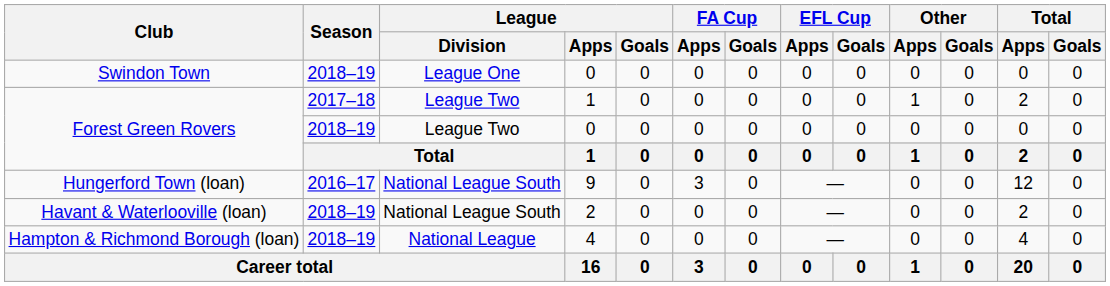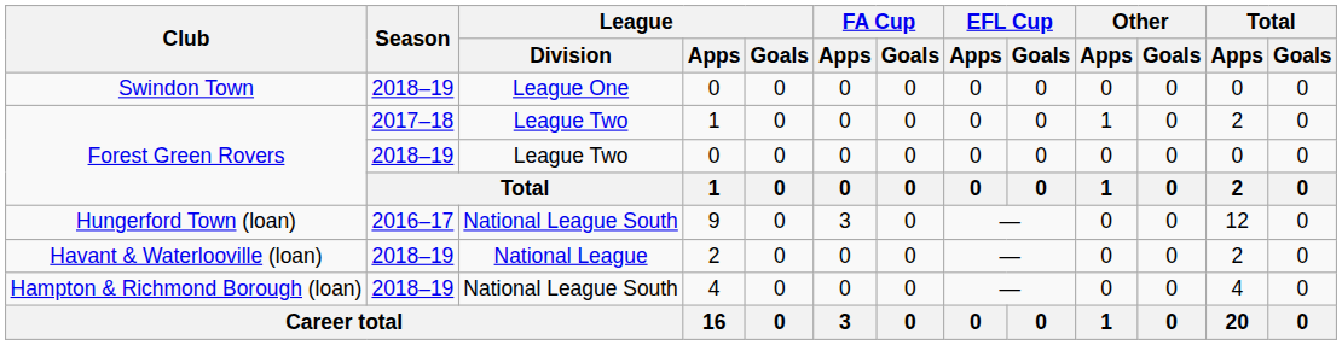 <table class="wikitable" style="text-align:center">
 <tr>
 <th rowspan="2">Club</th>
 <th rowspan="2">Season</th>
 <th colspan="3">League</th>
 <th colspan="2"><a href='#'>FA Cup</a></th>
 <th colspan="2"><a href='#'>EFL Cup</a></th>
 <th colspan="2">Other</th>
 <th colspan="2">Total</th>
 </tr>
 <tr>
 <th>Division</th>
 <th>Apps</th>
 <th>Goals</th>
 <th>Apps</th>
 <th>Goals</th>
 <th>Apps</th>
 <th>Goals</th>
 <th>Apps</th>
 <th>Goals</th>
 <th>Apps</th>
 <th>Goals</th>
 </tr>
 <tr>
 <td rowspan="1" valign="center"><a href='#'>Swindon Town</a></td>
 <td><a href='#'>2018–19</a></td>
 <td><a href='#'>League One</a></td>
 <td>0</td>
 <td>0</td>
 <td>0</td>
 <td>0</td>
 <td>0</td>
 <td>0</td>
 <td>0</td>
 <td>0</td>
 <td>0</td>
 <td>0</td>
 </tr>
 <tr>
 <td rowspan="3" valign="center"><a href='#'>Forest Green Rovers</a></td>
 <td><a href='#'>2017–18</a></td>
 <td><a href='#'>League Two</a></td>
 <td>1</td>
 <td>0</td>
 <td>0</td>
 <td>0</td>
 <td>0</td>
 <td>0</td>
 <td>1</td>
 <td>0</td>
 <td>2</td>
 <td>0</td>
 </tr>
 <tr>
 <td><a href='#'>2018–19</a></td>
 <td>League Two</td>
 <td>0</td>
 <td>0</td>
 <td>0</td>
 <td>0</td>
 <td>0</td>
 <td>0</td>
 <td>0</td>
 <td>0</td>
 <td>0</td>
 <td>0</td>
 </tr>
 <tr>
 <th colspan="2">Total</th>
 <th>1</th>
 <th>0</th>
 <th>0</th>
 <th>0</th>
 <th>0</th>
 <th>0</th>
 <th>1</th>
 <th>0</th>
 <th>2</th>
 <th>0</th>
 </tr>
 <tr>
 <td rowspan="1" valign="center"><a href='#'>Hungerford Town</a> (loan)</td>
 <td><a href='#'>2016–17</a></td>
 <td><a href='#'>National League South</a></td>
 <td>9</td>
 <td>0</td>
 <td>3</td>
 <td>0</td>
 <td colspan="2">—</td>
 <td>0</td>
 <td>0</td>
 <td>12</td>
 <td>0</td>
 </tr>
 <tr>
 <td rowspan="1" valign="center"><a href='#'>Havant & Waterlooville</a> (loan)</td>
 <td><a href='#'>2018–19</a></td>
-<td>National League South</td>
+<td><a href='#'>National League</a></td>
 <td>2</td>
 <td>0</td>
 <td>0</td>
 <td>0</td>
 <td colspan="2">—</td>
 <td>0</td>
 <td>0</td>
 <td>2</td>
 <td>0</td>
 </tr>
 <tr>
 <td rowspan="1" valign="center"><a href='#'>Hampton & Richmond Borough</a> (loan)</td>
 <td><a href='#'>2018–19</a></td>
-<td><a href='#'>National League</a></td>
+<td>National League South</td>
 <td>4</td>
 <td>0</td>
 <td>0</td>
 <td>0</td>
 <td colspan="2">—</td>
 <td>0</td>
 <td>0</td>
 <td>4</td>
 <td>0</td>
 </tr>
 <tr>
 <th colspan="3">Career total</th>
 <th>16</th>
 <th>0</th>
 <th>3</th>
 <th>0</th>
 <th>0</th>
 <th>0</th>
 <th>1</th>
 <th>0</th>
 <th>20</th>
 <th>0</th>
 </tr>
 </table>
